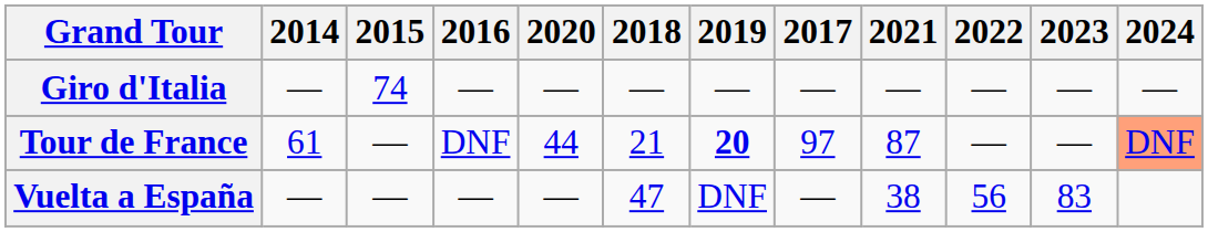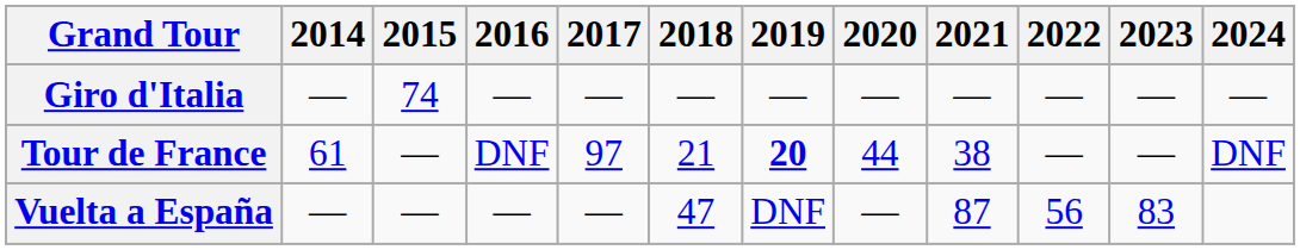 <table class="wikitable plainrowheaders">
 <tr>
 <th scope="col"><a href='#'>Grand Tour</a></th>
 <th scope="col">2014</th>
 <th scope="col">2015</th>
 <th scope="col">2016</th>
-<th scope="col">2020</th>
+<th scope="col">2017</th>
 <th scope="col">2018</th>
 <th scope="col">2019</th>
-<th scope="col">2017</th>
+<th scope="col">2020</th>
 <th scope="col">2021</th>
 <th scope="col">2022</th>
 <th scope="col">2023</th>
 <th>2024</th>
 </tr>
 <tr align=center>
 <th scope="row"> <a href='#'>Giro d'Italia</a></th>
 <td>—</td>
 <td><a href='#'>74</a></td>
 <td>—</td>
 <td>—</td>
 <td>—</td>
 <td>—</td>
 <td>—</td>
 <td>—</td>
 <td>—</td>
 <td>—</td>
 <td>—</td>
 </tr>
 <tr style="text-align:center;">
 <th scope="row"> <a href='#'>Tour de France</a></th>
 <td><a href='#'>61</a></td>
 <td>—</td>
 <td><a href='#'>DNF</a></td>
-<td><a href='#'>44</a></td>
+<td><a href='#'>97</a></td>
 <td><a href='#'>21</a></td>
 <td><strong><a href='#'>20</a></strong></td>
-<td><a href='#'>97</a></td>
-<td><a href='#'>87</a></td>
+<td><a href='#'>44</a></td>
+<td><a href='#'>38</a></td>
 <td>—</td>
 <td>—</td>
-<td style="background: lightsalmon;"><a href='#'>DNF</a></td>
+<td><a href='#'>DNF</a></td>
 </tr>
 <tr style="text-align:center;">
 <th scope="row"> <a href='#'>Vuelta a España</a></th>
 <td>—</td>
 <td>—</td>
 <td>—</td>
 <td>—</td>
 <td><a href='#'>47</a></td>
 <td><a href='#'>DNF</a></td>
 <td>—</td>
-<td><a href='#'>38</a></td>
+<td><a href='#'>87</a></td>
 <td><a href='#'>56</a></td>
 <td><a href='#'>83</a></td>
 <td></td>
 </tr>
 </table>
